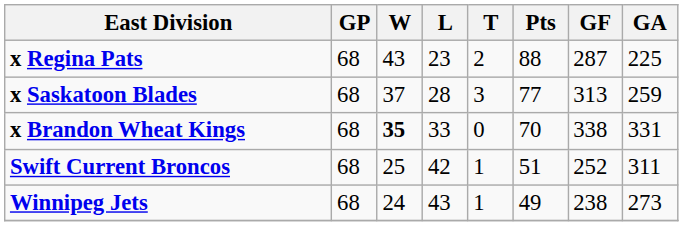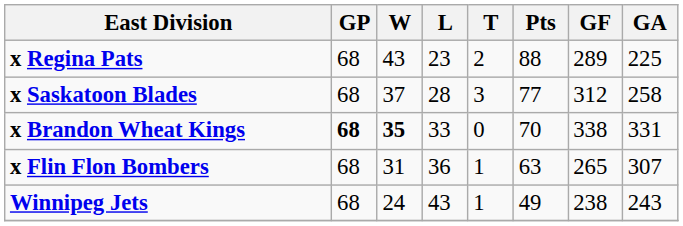 <table class="wikitable">
 <tr>
 <th width="45%">East Division</th>
 <th width="6.25%">GP</th>
 <th width="6.25%">W</th>
 <th width="6.25%">L</th>
 <th width="6.25%">T</th>
 <th width="7.5%">Pts</th>
 <th width="7.5%">GF</th>
 <th width="7.5%">GA</th>
 </tr>
 <tr>
 <td><strong>x <a href='#'>Regina Pats</a></strong></td>
 <td>68</td>
 <td>43</td>
 <td>23</td>
 <td>2</td>
 <td>88</td>
-<td>287</td>
+<td>289</td>
 <td>225</td>
 </tr>
 <tr>
 <td><strong>x <a href='#'>Saskatoon Blades</a></strong></td>
 <td>68</td>
 <td>37</td>
 <td>28</td>
 <td>3</td>
 <td>77</td>
-<td>313</td>
-<td>259</td>
+<td>312</td>
+<td>258</td>
 </tr>
 <tr>
 <td><strong>x <a href='#'>Brandon Wheat Kings</a></strong></td>
-<td>68</td>
+<td><strong>68</strong></td>
 <td><strong>35</strong></td>
 <td>33</td>
 <td>0</td>
 <td>70</td>
 <td>338</td>
 <td>331</td>
 </tr>
 <tr>
-<td><strong><a href='#'>Swift Current Broncos</a></strong></td>
+<td><strong>x <a href='#'>Flin Flon Bombers</a></strong></td>
 <td>68</td>
-<td>25</td>
-<td>42</td>
+<td>31</td>
+<td>36</td>
 <td>1</td>
-<td>51</td>
-<td>252</td>
-<td>311</td>
+<td>63</td>
+<td>265</td>
+<td>307</td>
 </tr>
 <tr>
 <td><strong><a href='#'>Winnipeg Jets</a></strong></td>
 <td>68</td>
 <td>24</td>
 <td>43</td>
 <td>1</td>
 <td>49</td>
 <td>238</td>
-<td>273</td>
+<td>243</td>
 </tr>
 <tr>
 </tr>
 </table>
